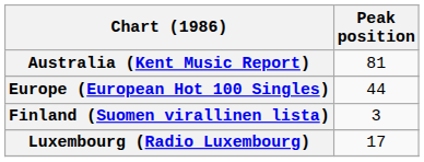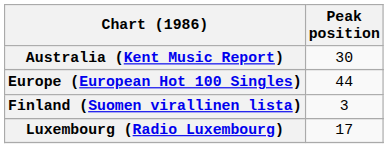 <table class="wikitable sortable plainrowheaders" style="text-align:center">
 <tr>
 <th scope="col">Chart (1986)</th>
 <th scope="col">Peak<br>position</th>
 </tr>
 <tr>
 <th scope="row">Australia (<a href='#'>Kent Music Report</a>)</th>
-<td>81</td>
+<td>30</td>
 </tr>
 <tr>
 </tr>
 <tr>
 <th scope="row">Europe (<a href='#'>European Hot 100 Singles</a>)</th>
 <td>44</td>
 </tr>
 <tr>
 <th scope="row">Finland (<a href='#'>Suomen virallinen lista</a>)</th>
 <td>3</td>
 </tr>
 <tr>
 </tr>
 <tr>
 <th scope="row">Luxembourg (<a href='#'>Radio Luxembourg</a>)</th>
 <td align="center">17</td>
 </tr>
 <tr>
 </tr>
 <tr>
 </tr>
 <tr>
 </tr>
 </table>
